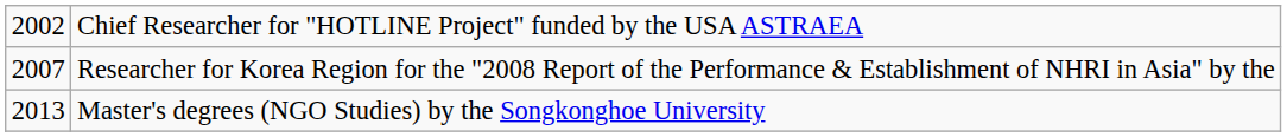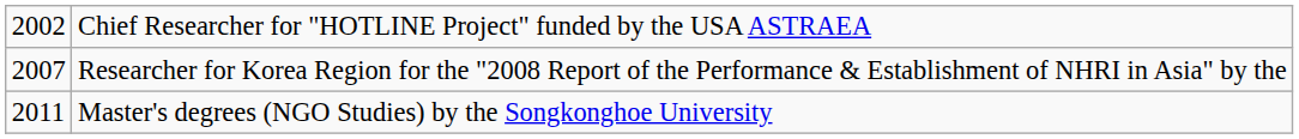 <table class="wikitable">
 <tr>
 <td>2002</td>
 <td>Chief Researcher for "HOTLINE Project" funded by the USA <a href='#'>ASTRAEA</a></td>
 </tr>
 <tr>
 <td>2007</td>
 <td>Researcher for Korea Region for the "2008 Report of the Performance & Establishment of NHRI in Asia" by the </td>
 </tr>
 <tr>
-<td>2013</td>
+<td>2011</td>
 <td>Master's degrees (NGO Studies) by the <a href='#'>Songkonghoe University</a></td>
 </tr>
 </table>
